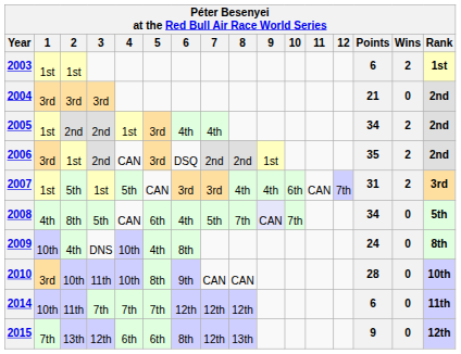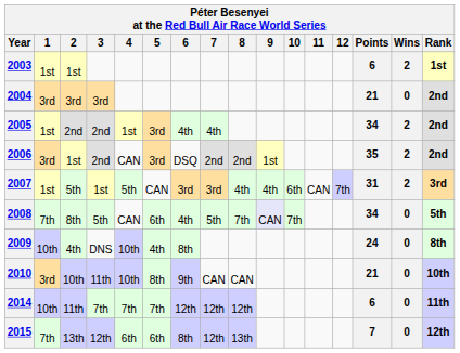 <table class="wikitable">
 <tr>
 <th colspan=16 align=center> Péter Besenyei<br>at the <a href='#'>Red Bull Air Race World Series</a></th>
 </tr>
 <tr align=center>
 <th>Year</th>
 <th>1</th>
 <th>2</th>
 <th>3</th>
 <th>4</th>
 <th>5</th>
 <th>6</th>
 <th>7</th>
 <th>8</th>
 <th>9</th>
 <th>10</th>
 <th>11</th>
 <th>12</th>
 <th>Points</th>
 <th>Wins</th>
 <th>Rank</th>
 </tr>
 <tr align=center>
 <th><a href='#'>2003</a></th>
 <td style="background:#ffffbf;"><br>1st</td>
 <td style="background:#ffffbf;"><br>1st</td>
 <td></td>
 <td></td>
 <td></td>
 <td></td>
 <td></td>
 <td></td>
 <td></td>
 <td></td>
 <td></td>
 <td></td>
 <th>6</th>
 <th>2</th>
 <td style="background:#ffffbf;"><strong>1st</strong></td>
 </tr>
 <tr align=center>
 <th><a href='#'>2004</a></th>
 <td style="background:#ffdf9f;"><br>3rd</td>
 <td style="background:#ffdf9f;"><br>3rd</td>
 <td style="background:#ffdf9f;"><br>3rd</td>
 <td></td>
 <td></td>
 <td></td>
 <td></td>
 <td></td>
 <td></td>
 <td></td>
 <td></td>
 <td></td>
 <th>21</th>
 <th>0</th>
 <td style="background:#dfdfdf;"><strong>2nd</strong></td>
 </tr>
 <tr align=center>
 <th><a href='#'>2005</a></th>
 <td style="background:#ffffbf;"><br>1st</td>
 <td style="background:#dfdfdf;"><br>2nd</td>
 <td style="background:#dfdfdf;"><br>2nd</td>
 <td style="background:#ffffbf;"><br>1st</td>
 <td style="background:#ffdf9f;"><br>3rd</td>
 <td style="background:#dfffdf;"><br>4th</td>
 <td style="background:#dfffdf;"><br>4th</td>
 <td></td>
 <td></td>
 <td></td>
 <td></td>
 <td></td>
 <th>34</th>
 <th>2</th>
 <td style="background:#dfdfdf;"><strong>2nd</strong></td>
 </tr>
 <tr align=center>
 <th><a href='#'>2006</a></th>
 <td style="background:#ffdf9f;"><br>3rd</td>
 <td style="background:#ffffbf;"><br>1st</td>
 <td style="background:#dfdfdf;"><br>2nd</td>
 <td><br>CAN</td>
 <td style="background:#ffdf9f;"><br>3rd</td>
 <td><br>DSQ</td>
 <td style="background:#dfdfdf;"><br>2nd</td>
 <td style="background:#dfdfdf;"><br>2nd</td>
 <td style="background:#ffffbf;"><br>1st</td>
 <td></td>
 <td></td>
 <td></td>
 <th>35</th>
 <th>2</th>
 <td style="background:#dfdfdf;"><strong>2nd</strong></td>
 </tr>
 <tr align=center>
 <th><a href='#'>2007</a></th>
 <td style="background:#ffffbf;"><br>1st</td>
 <td style="background:#dfffdf;"><br>5th</td>
 <td style="background:#ffffbf;"><br>1st</td>
 <td style="background:#dfffdf;"><br>5th</td>
 <td><br>CAN</td>
 <td style="background:#ffdf9f;"><br>3rd</td>
 <td style="background:#ffdf9f;"><br>3rd</td>
 <td style="background:#dfffdf;"><br>4th</td>
 <td style="background:#dfffdf;"><br>4th</td>
 <td style="background:#dfffdf;"><br>6th</td>
 <td><br>CAN</td>
 <td style="background:#cfcfff;"><br>7th</td>
 <th>31</th>
 <th>2</th>
 <td style="background:#ffdf9f;"><strong>3rd</strong></td>
 </tr>
 <tr align=center>
 <th><a href='#'>2008</a></th>
-<td style="background:#dfffdf;"><br>4th</td>
+<td style="background:#dfffdf;"><br>7th</td>
 <td style="background:#dfffdf;"><br>8th</td>
 <td style="background:#dfffdf;"><br>5th</td>
 <td><br>CAN</td>
 <td style="background:#dfffdf;"><br>6th</td>
 <td style="background:#dfffdf;"><br>4th</td>
 <td style="background:#dfffdf;"><br>5th</td>
 <td style="background:#dfffdf;"><br>7th</td>
 <td style="background: lavender;"><br>CAN</td>
 <td style="background:#dfffdf;"><br>7th</td>
 <td></td>
 <td></td>
 <th>34</th>
 <th>0</th>
 <td style="background:#dfffdf;"><strong>5th</strong></td>
 </tr>
 <tr align=center>
 <th><a href='#'>2009</a></th>
 <td style="background:#cfcfff;"><br>10th</td>
 <td style="background:#dfffdf;"><br>4th</td>
 <td><br>DNS</td>
 <td style="background:#cfcfff;"><br>10th</td>
 <td style="background:#dfffdf;"><br>4th</td>
 <td style="background:#dfffdf;"><br>8th</td>
 <td></td>
 <td></td>
 <td></td>
 <td></td>
 <td></td>
 <td></td>
 <th>24</th>
 <th>0</th>
 <td style="background:#dfffdf;"><strong>8th</strong></td>
 </tr>
 <tr align=center>
 <th><a href='#'>2010</a></th>
 <td style="background:#ffdf9f;"><br>3rd</td>
 <td style="background:#cfcfff;"><br>10th</td>
 <td style="background:#cfcfff;"><br>11th</td>
 <td style="background:#cfcfff;"><br>10th</td>
 <td style="background:#dfffdf;"><br>8th</td>
 <td style="background:#cfcfff;"><br>9th</td>
 <td><br>CAN</td>
 <td><br>CAN</td>
 <td></td>
 <td></td>
 <td></td>
 <td></td>
-<th>28</th>
+<th>21</th>
 <th>0</th>
 <td style="background:#cfcfff;"><strong>10th</strong></td>
 </tr>
 <tr align=center>
 <th><a href='#'>2014</a></th>
 <td style="background:#CFCFFF;"><br>10th</td>
 <td style="background:#CFCFFF;"><br>11th</td>
 <td style="background:#dfffdf;"><br>7th</td>
 <td style="background:#dfffdf;"><br>7th</td>
 <td style="background:#dfffdf;"><br>7th</td>
 <td style="background:#CFCFFF;"><br>12th</td>
 <td style="background:#CFCFFF;"><br>12th</td>
 <td style="background:#CFCFFF;"><br>12th</td>
 <td></td>
 <td></td>
 <td></td>
 <td></td>
 <th>6</th>
 <th>0</th>
 <td style="background:#cfcfff;"><strong>11th</strong></td>
 </tr>
 <tr align=center>
 <th><a href='#'>2015</a></th>
 <td style="background:#dfffdf;"><br>7th</td>
 <td style="background:#CFCFFF;"><br>13th</td>
 <td style="background:#CFCFFF;"><br>12th</td>
 <td style="background:#dfffdf;"><br>6th</td>
 <td style="background:#dfffdf;"><br>6th</td>
 <td style="background:#CFCFFF;"><br>8th</td>
 <td style="background:#CFCFFF;"><br>12th</td>
 <td style="background:#CFCFFF;"><br>13th</td>
 <td></td>
 <td></td>
 <td></td>
 <td></td>
-<th>9</th>
+<th>7</th>
 <th>0</th>
 <td style="background:#cfcfff;"><strong>12th</strong></td>
 </tr>
 </table>
